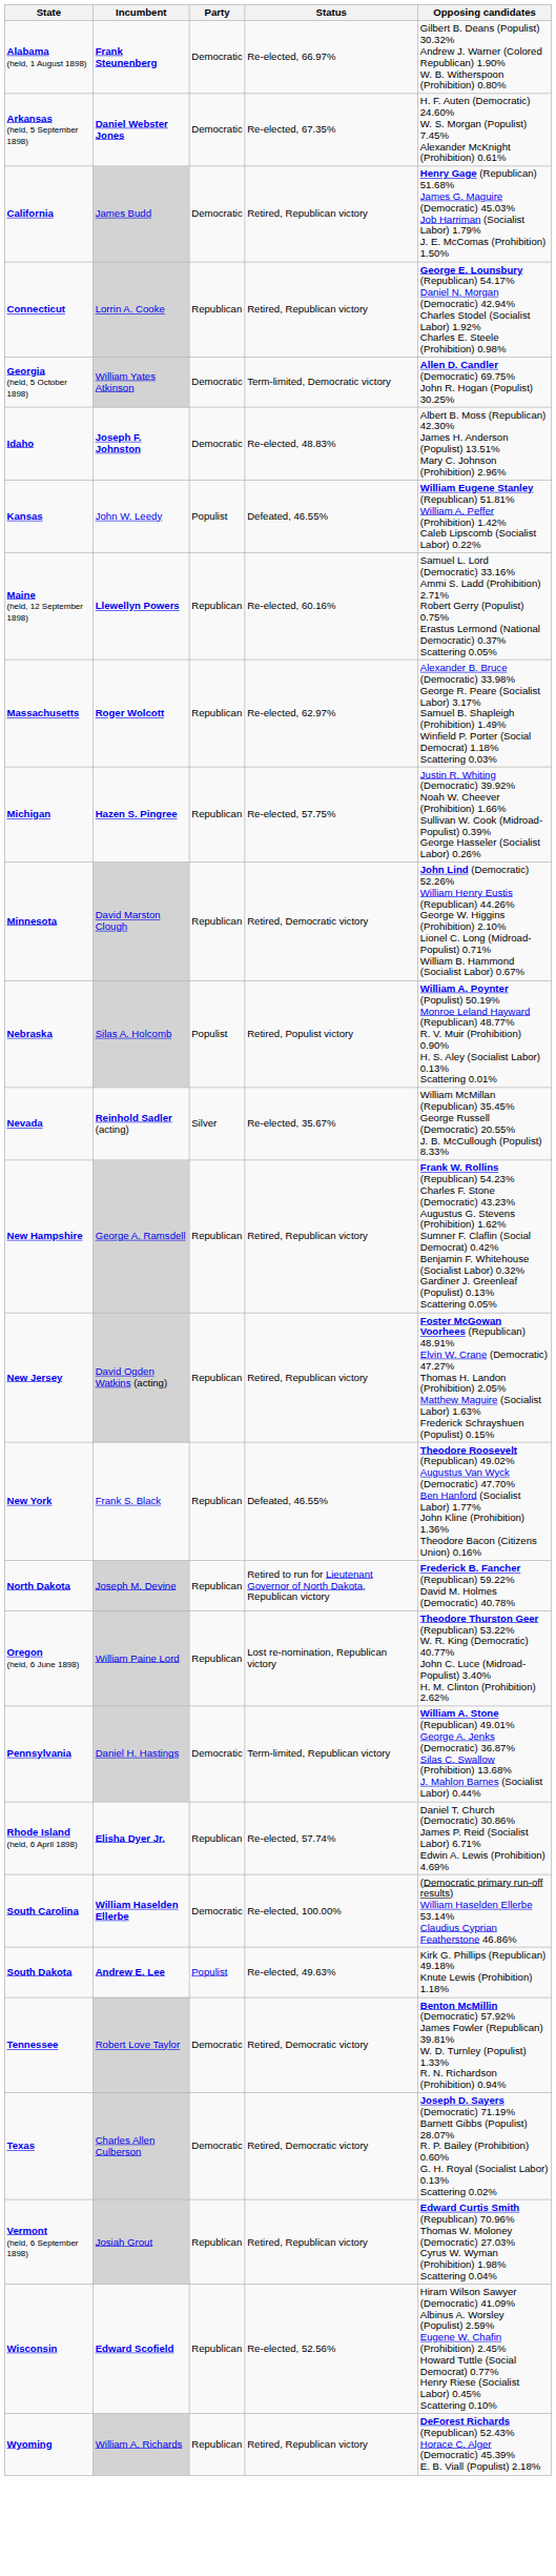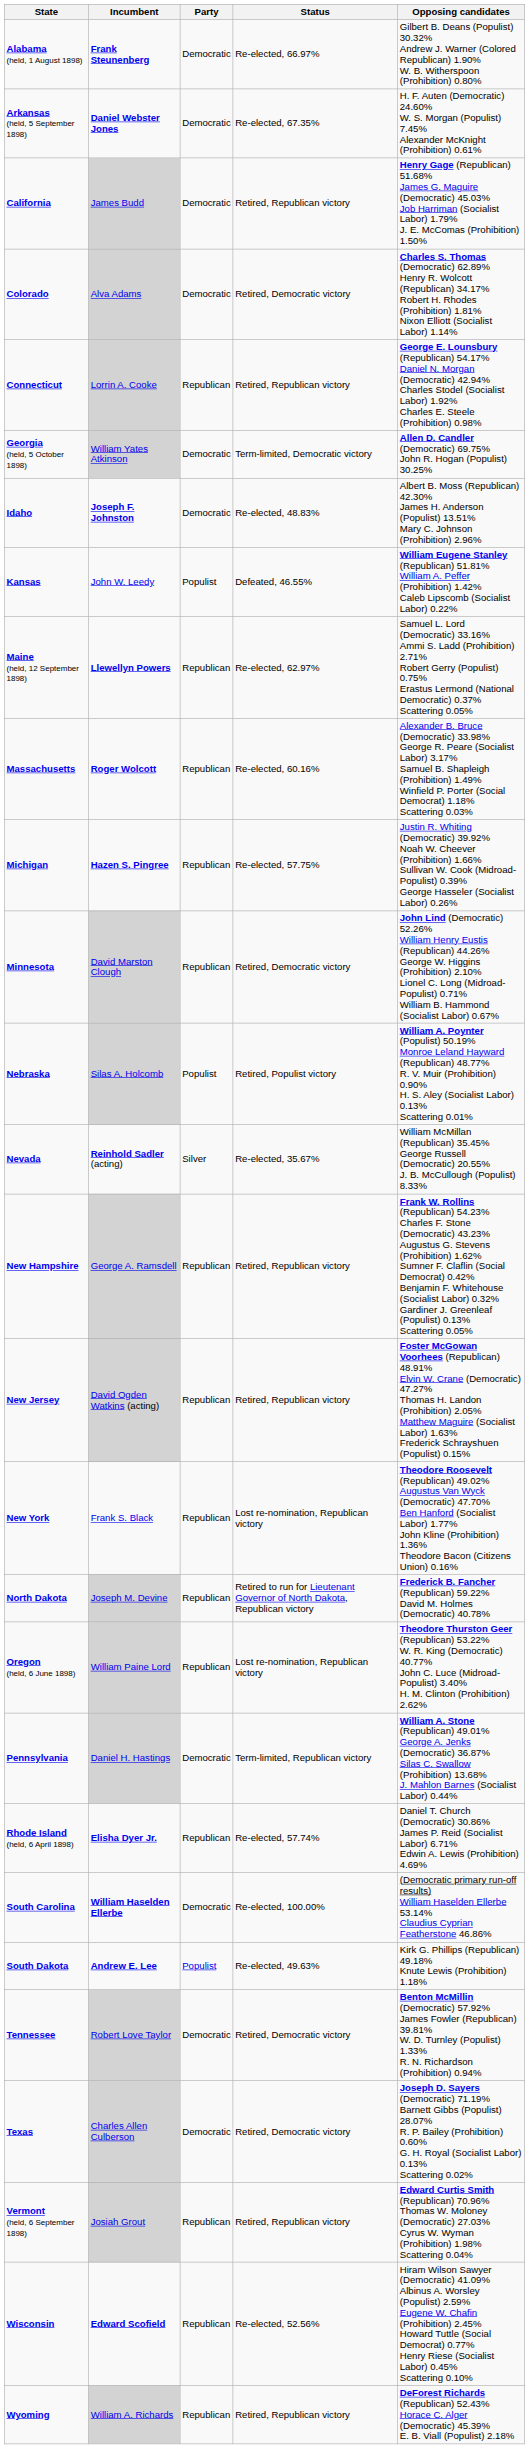 <table class="wikitable">
 <tr>
 <th>State</th>
 <th>Incumbent</th>
 <th>Party</th>
 <th>Status</th>
 <th>Opposing candidates</th>
 </tr>
 <tr>
 <td><strong><a href='#'>Alabama</a></strong><br><small>(held, 1 August 1898)</small></td>
 <td><strong><a href='#'>Frank Steunenberg</a></strong></td>
 <td>Democratic</td>
 <td>Re-elected, 66.97%</td>
 <td>Gilbert B. Deans (Populist) 30.32%<br>Andrew J. Warner (Colored Republican) 1.90%<br>W. B. Witherspoon (Prohibition) 0.80%<br></td>
 </tr>
 <tr>
 <td><strong><a href='#'>Arkansas</a></strong><br><small>(held, 5 September 1898)</small></td>
 <td><strong><a href='#'>Daniel Webster Jones</a></strong></td>
 <td>Democratic</td>
 <td>Re-elected, 67.35%</td>
 <td>H. F. Auten (Democratic) 24.60%<br>W. S. Morgan (Populist) 7.45%<br>Alexander McKnight (Prohibition) 0.61%<br></td>
 </tr>
 <tr>
 <td><strong><a href='#'>California</a></strong></td>
 <td bgcolor="lightgrey"><a href='#'>James Budd</a></td>
 <td>Democratic</td>
 <td>Retired, Republican victory</td>
 <td><strong><a href='#'>Henry Gage</a></strong> (Republican) 51.68%<br><a href='#'>James G. Maguire</a> (Democratic) 45.03%<br><a href='#'>Job Harriman</a> (Socialist Labor) 1.79%<br>J. E. McComas (Prohibition) 1.50%<br></td>
+</tr>
+<tr>
+<td><strong><a href='#'>Colorado</a></strong></td>
+<td bgcolor="lightgrey"><a href='#'>Alva Adams</a></td>
+<td>Democratic</td>
+<td>Retired, Democratic victory</td>
+<td><strong><a href='#'>Charles S. Thomas</a></strong> (Democratic) 62.89%<br>Henry R. Wolcott (Republican) 34.17%<br>Robert H. Rhodes (Prohibition) 1.81%<br>Nixon Elliott (Socialist Labor) 1.14%<br></td>
 </tr>
 <tr>
 <td><strong><a href='#'>Connecticut</a></strong></td>
 <td bgcolor="lightgrey"><a href='#'>Lorrin A. Cooke</a></td>
 <td>Republican</td>
 <td>Retired, Republican victory</td>
 <td><strong><a href='#'>George E. Lounsbury</a></strong> (Republican) 54.17%<br><a href='#'>Daniel N. Morgan</a> (Democratic) 42.94%<br>Charles Stodel (Socialist Labor) 1.92%<br>Charles E. Steele (Prohibition) 0.98%<br></td>
 </tr>
 <tr>
 <td><strong><a href='#'>Georgia</a></strong><br><small>(held, 5 October 1898)</small></td>
 <td bgcolor="lightgrey"><a href='#'>William Yates Atkinson</a></td>
 <td>Democratic</td>
 <td>Term-limited, Democratic victory</td>
 <td><strong><a href='#'>Allen D. Candler</a></strong> (Democratic) 69.75%<br>John R. Hogan (Populist) 30.25%<br></td>
 </tr>
 <tr>
 <td><strong><a href='#'>Idaho</a></strong></td>
 <td><strong><a href='#'>Joseph F. Johnston</a></strong></td>
 <td>Democratic</td>
 <td>Re-elected, 48.83%</td>
 <td>Albert B. Moss (Republican) 42.30%<br>James H. Anderson (Populist) 13.51%<br>Mary C. Johnson (Prohibition) 2.96%<br></td>
 </tr>
 <tr>
 <td><strong><a href='#'>Kansas</a></strong></td>
 <td><a href='#'>John W. Leedy</a></td>
 <td>Populist</td>
 <td>Defeated, 46.55%</td>
 <td><strong><a href='#'>William Eugene Stanley</a></strong> (Republican) 51.81%<br><a href='#'>William A. Peffer</a> (Prohibition) 1.42%<br>Caleb Lipscomb (Socialist Labor) 0.22%<br></td>
 </tr>
 <tr>
 <td><strong><a href='#'>Maine</a></strong><br><small>(held, 12 September 1898)</small></td>
 <td><strong><a href='#'>Llewellyn Powers</a></strong></td>
 <td>Republican</td>
-<td>Re-elected, 60.16%</td>
+<td>Re-elected, 62.97%</td>
 <td>Samuel L. Lord (Democratic) 33.16%<br>Ammi S. Ladd (Prohibition) 2.71%<br>Robert Gerry (Populist) 0.75%<br>Erastus Lermond (National Democratic) 0.37%<br>Scattering 0.05%<br></td>
 </tr>
 <tr>
 <td><strong><a href='#'>Massachusetts</a></strong></td>
 <td><strong><a href='#'>Roger Wolcott</a></strong></td>
 <td>Republican</td>
-<td>Re-elected, 62.97%</td>
+<td>Re-elected, 60.16%</td>
 <td><a href='#'>Alexander B. Bruce</a> (Democratic) 33.98%<br>George R. Peare (Socialist Labor) 3.17%<br>Samuel B. Shapleigh (Prohibition) 1.49%<br>Winfield P. Porter (Social Democrat) 1.18%<br>Scattering 0.03%<br></td>
 </tr>
 <tr>
 <td><strong><a href='#'>Michigan</a></strong></td>
 <td><strong><a href='#'>Hazen S. Pingree</a></strong></td>
 <td>Republican</td>
 <td>Re-elected, 57.75%</td>
 <td><a href='#'>Justin R. Whiting</a> (Democratic) 39.92%<br>Noah W. Cheever (Prohibition) 1.66%<br>Sullivan W. Cook (Midroad-Populist) 0.39%<br>George Hasseler (Socialist Labor) 0.26%<br></td>
 </tr>
 <tr>
 <td><strong><a href='#'>Minnesota</a></strong></td>
 <td bgcolor="lightgrey"><a href='#'>David Marston Clough</a></td>
 <td>Republican</td>
 <td>Retired, Democratic victory</td>
 <td><strong><a href='#'>John Lind</a></strong> (Democratic) 52.26%<br><a href='#'>William Henry Eustis</a> (Republican) 44.26%<br>George W. Higgins (Prohibition) 2.10%<br>Lionel C. Long (Midroad-Populist) 0.71%<br>William B. Hammond (Socialist Labor) 0.67%<br></td>
 </tr>
 <tr>
 <td><strong><a href='#'>Nebraska</a></strong></td>
 <td bgcolor="lightgrey"><a href='#'>Silas A. Holcomb</a></td>
 <td>Populist</td>
 <td>Retired, Populist victory</td>
 <td><strong><a href='#'>William A. Poynter</a></strong> (Populist) 50.19%<br><a href='#'>Monroe Leland Hayward</a> (Republican) 48.77%<br>R. V. Muir (Prohibition) 0.90%<br>H. S. Aley (Socialist Labor) 0.13%<br>Scattering 0.01%<br></td>
 </tr>
 <tr>
 <td><strong><a href='#'>Nevada</a></strong></td>
 <td><strong><a href='#'>Reinhold Sadler</a></strong> (acting)</td>
 <td>Silver</td>
 <td>Re-elected, 35.67%</td>
 <td>William McMillan (Republican) 35.45%<br>George Russell (Democratic) 20.55%<br>J. B. McCullough (Populist) 8.33%<br></td>
 </tr>
 <tr>
 <td><strong><a href='#'>New Hampshire</a></strong></td>
 <td bgcolor="lightgrey"><a href='#'>George A. Ramsdell</a></td>
 <td>Republican</td>
 <td>Retired, Republican victory</td>
 <td><strong><a href='#'>Frank W. Rollins</a></strong> (Republican) 54.23%<br>Charles F. Stone (Democratic) 43.23%<br>Augustus G. Stevens (Prohibition) 1.62%<br>Sumner F. Claflin (Social Democrat) 0.42%<br>Benjamin F. Whitehouse (Socialist Labor) 0.32%<br>Gardiner J. Greenleaf (Populist) 0.13%<br>Scattering 0.05%<br></td>
 </tr>
 <tr>
 <td><strong><a href='#'>New Jersey</a></strong></td>
 <td bgcolor="lightgrey"><a href='#'>David Ogden Watkins</a> (acting)</td>
 <td>Republican</td>
 <td>Retired, Republican victory</td>
 <td><strong><a href='#'>Foster McGowan Voorhees</a></strong> (Republican) 48.91%<br><a href='#'>Elvin W. Crane</a> (Democratic) 47.27%<br>Thomas H. Landon (Prohibition) 2.05%<br><a href='#'>Matthew Maguire</a> (Socialist Labor) 1.63%<br>Frederick Schrayshuen (Populist) 0.15%<br></td>
 </tr>
 <tr>
 <td><strong><a href='#'>New York</a></strong></td>
 <td><a href='#'>Frank S. Black</a></td>
 <td>Republican</td>
-<td>Defeated, 46.55%</td>
+<td>Lost re-nomination, Republican victory</td>
 <td><strong><a href='#'>Theodore Roosevelt</a></strong> (Republican) 49.02%<br><a href='#'>Augustus Van Wyck</a> (Democratic) 47.70%<br><a href='#'>Ben Hanford</a> (Socialist Labor) 1.77%<br>John Kline (Prohibition) 1.36%<br>Theodore Bacon (Citizens Union) 0.16%<br></td>
 </tr>
 <tr>
 <td><strong><a href='#'>North Dakota</a></strong></td>
 <td bgcolor="lightgrey"><a href='#'>Joseph M. Devine</a></td>
 <td>Republican</td>
 <td>Retired to run for <a href='#'>Lieutenant Governor of North Dakota</a>, Republican victory</td>
 <td><strong><a href='#'>Frederick B. Fancher</a></strong> (Republican) 59.22%<br>David M. Holmes (Democratic) 40.78%<br></td>
 </tr>
 <tr>
 <td><strong><a href='#'>Oregon</a></strong><br><small>(held, 6 June 1898)</small></td>
 <td bgcolor="lightgrey"><a href='#'>William Paine Lord</a></td>
 <td>Republican</td>
 <td>Lost re-nomination, Republican victory</td>
 <td><strong><a href='#'>Theodore Thurston Geer</a></strong> (Republican) 53.22%<br>W. R. King (Democratic) 40.77%<br>John C. Luce (Midroad-Populist) 3.40%<br>H. M. Clinton (Prohibition) 2.62%<br></td>
 </tr>
 <tr>
 <td><strong><a href='#'>Pennsylvania</a></strong></td>
 <td bgcolor="lightgrey"><a href='#'>Daniel H. Hastings</a></td>
 <td>Democratic</td>
 <td>Term-limited, Republican victory</td>
 <td><strong><a href='#'>William A. Stone</a></strong> (Republican) 49.01%<br><a href='#'>George A. Jenks</a> (Democratic) 36.87%<br><a href='#'>Silas C. Swallow</a> (Prohibition) 13.68%<br><a href='#'>J. Mahlon Barnes</a> (Socialist Labor) 0.44%<br></td>
 </tr>
 <tr>
 <td><strong><a href='#'>Rhode Island</a></strong><br><small>(held, 6 April 1898)</small></td>
 <td><strong><a href='#'>Elisha Dyer Jr.</a></strong></td>
 <td>Republican</td>
 <td>Re-elected, 57.74%</td>
 <td>Daniel T. Church (Democratic) 30.86%<br>James P. Reid (Socialist Labor) 6.71%<br>Edwin A. Lewis (Prohibition) 4.69%<br></td>
 </tr>
 <tr>
 <td><strong><a href='#'>South Carolina</a></strong></td>
 <td><strong><a href='#'>William Haselden Ellerbe</a></strong></td>
 <td>Democratic</td>
 <td>Re-elected, 100.00%</td>
 <td><u>(Democratic primary run-off results)</u><br><a href='#'>William Haselden Ellerbe</a> 53.14%<br><a href='#'>Claudius Cyprian Featherstone</a> 46.86%<br></td>
 </tr>
 <tr>
 <td><strong><a href='#'>South Dakota</a></strong></td>
 <td><strong><a href='#'>Andrew E. Lee</a></strong></td>
 <td><a href='#'>Populist</a></td>
 <td>Re-elected, 49.63%</td>
 <td>Kirk G. Phillips (Republican) 49.18%<br>Knute Lewis (Prohibition) 1.18%<br></td>
 </tr>
 <tr>
 <td><strong><a href='#'>Tennessee</a></strong></td>
 <td bgcolor="lightgrey"><a href='#'>Robert Love Taylor</a></td>
 <td>Democratic</td>
 <td>Retired, Democratic victory</td>
 <td><strong><a href='#'>Benton McMillin</a></strong> (Democratic) 57.92%<br>James Fowler (Republican) 39.81%<br>W. D. Turnley (Populist) 1.33%<br>R. N. Richardson (Prohibition) 0.94%<br></td>
 </tr>
 <tr>
 <td><strong><a href='#'>Texas</a></strong></td>
 <td bgcolor="lightgrey"><a href='#'>Charles Allen Culberson</a></td>
 <td>Democratic</td>
 <td>Retired, Democratic victory</td>
 <td><strong><a href='#'>Joseph D. Sayers</a></strong> (Democratic) 71.19%<br>Barnett Gibbs (Populist) 28.07%<br>R. P. Bailey (Prohibition) 0.60%<br>G. H. Royal (Socialist Labor) 0.13%<br>Scattering 0.02%<br></td>
 </tr>
 <tr>
 <td><strong><a href='#'>Vermont</a></strong><br><small>(held, 6 September 1898)</small></td>
 <td bgcolor="lightgrey"><a href='#'>Josiah Grout</a></td>
 <td>Republican</td>
 <td>Retired, Republican victory</td>
 <td><strong><a href='#'>Edward Curtis Smith</a></strong> (Republican) 70.96%<br>Thomas W. Moloney (Democratic) 27.03%<br>Cyrus W. Wyman (Prohibition) 1.98%<br>Scattering 0.04%<br></td>
 </tr>
 <tr>
 <td><strong><a href='#'>Wisconsin</a></strong></td>
 <td><strong><a href='#'>Edward Scofield</a></strong></td>
 <td>Republican</td>
 <td>Re-elected, 52.56%</td>
 <td>Hiram Wilson Sawyer (Democratic) 41.09%<br>Albinus A. Worsley (Populist) 2.59%<br><a href='#'>Eugene W. Chafin</a> (Prohibition) 2.45%<br>Howard Tuttle (Social Democrat) 0.77%<br>Henry Riese (Socialist Labor) 0.45%<br>Scattering 0.10%<br></td>
 </tr>
 <tr>
 <td><strong><a href='#'>Wyoming</a></strong></td>
 <td bgcolor="lightgrey"><a href='#'>William A. Richards</a></td>
 <td>Republican</td>
 <td>Retired, Republican victory</td>
 <td><strong><a href='#'>DeForest Richards</a></strong> (Republican) 52.43%<br><a href='#'>Horace C. Alger</a> (Democratic) 45.39%<br>E. B. Viall (Populist) 2.18%<br></td>
 </tr>
 </table>
